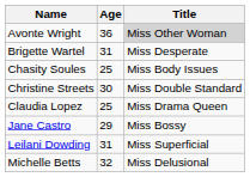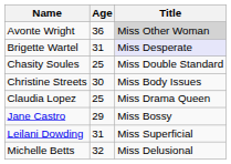 <table class="wikitable sortable">
 <tr>
 <th>Name</th>
 <th>Age</th>
 <th>Title</th>
 </tr>
 <tr>
 <td>Avonte Wright</td>
 <td>36</td>
 <td style="background: lightgrey;">Miss Other Woman</td>
 </tr>
 <tr>
 <td>Brigette Wartel</td>
 <td>31</td>
-<td>Miss Desperate</td>
+<td style="background: lavender;">Miss Desperate</td>
 </tr>
 <tr>
 <td>Chasity Soules</td>
 <td>25</td>
-<td>Miss Body Issues</td>
+<td>Miss Double Standard</td>
 </tr>
 <tr>
 <td>Christine Streets</td>
 <td>30</td>
-<td>Miss Double Standard</td>
+<td>Miss Body Issues</td>
 </tr>
 <tr>
 <td>Claudia Lopez</td>
 <td>25</td>
 <td>Miss Drama Queen</td>
 </tr>
 <tr>
 <td><a href='#'>Jane Castro</a></td>
 <td>29</td>
 <td>Miss Bossy</td>
 </tr>
 <tr>
 <td><a href='#'>Leilani Dowding</a></td>
 <td>31</td>
 <td>Miss Superficial</td>
 </tr>
 <tr>
 <td>Michelle Betts</td>
 <td>32</td>
 <td>Miss Delusional</td>
 </tr>
 </table>
